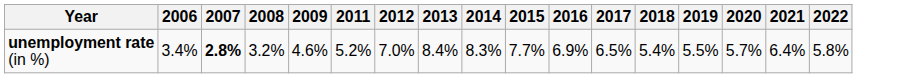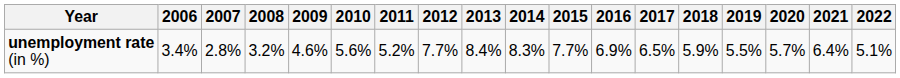 <table class="wikitable">
 <tr>
 <th>Year</th>
 <th>2006</th>
 <th>2007</th>
 <th>2008</th>
 <th>2009</th>
+<th>2010</th>
 <th>2011</th>
 <th>2012</th>
 <th>2013</th>
 <th>2014</th>
 <th>2015</th>
 <th>2016</th>
 <th>2017</th>
 <th>2018</th>
 <th>2019</th>
 <th>2020</th>
 <th>2021</th>
 <th>2022</th>
 </tr>
 <tr>
 <td><strong>unemployment rate</strong><br>(in %)</td>
 <td>3.4%</td>
-<td><strong>2.8%</strong></td>
+<td>2.8%</td>
 <td>3.2%</td>
 <td>4.6%</td>
+<td>5.6%</td>
 <td>5.2%</td>
-<td>7.0%</td>
+<td>7.7%</td>
 <td>8.4%</td>
 <td>8.3%</td>
 <td>7.7%</td>
 <td>6.9%</td>
 <td>6.5%</td>
-<td>5.4%</td>
+<td>5.9%</td>
 <td>5.5%</td>
 <td>5.7%</td>
 <td>6.4%</td>
-<td>5.8%</td>
+<td>5.1%</td>
 </tr>
 </table>
